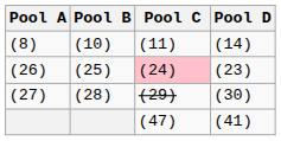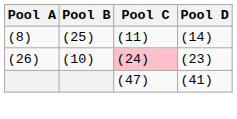 <table class="wikitable">
 <tr>
 <th width=24%>Pool A</th>
 <th width=24%>Pool B</th>
 <th width=28%>Pool C</th>
 <th width=24%>Pool D</th>
 </tr>
 <tr>
 <td> (8)</td>
-<td> (10)</td>
+<td> (25)</td>
 <td> (11)</td>
 <td> (14)</td>
 </tr>
 <tr>
 <td> (26)</td>
-<td> (25)</td>
+<td> (10)</td>
 <td style="background: pink;"> (24)</td>
 <td> (23)</td>
-</tr>
-<tr>
-<td> (27)</td>
-<td> (28)</td>
-<td><s> (29)</s></td>
-<td> (30)</td>
 </tr>
 <tr>
 <th></th>
 <th></th>
 <td> (47)</td>
 <td> (41)</td>
 </tr>
 </table>
